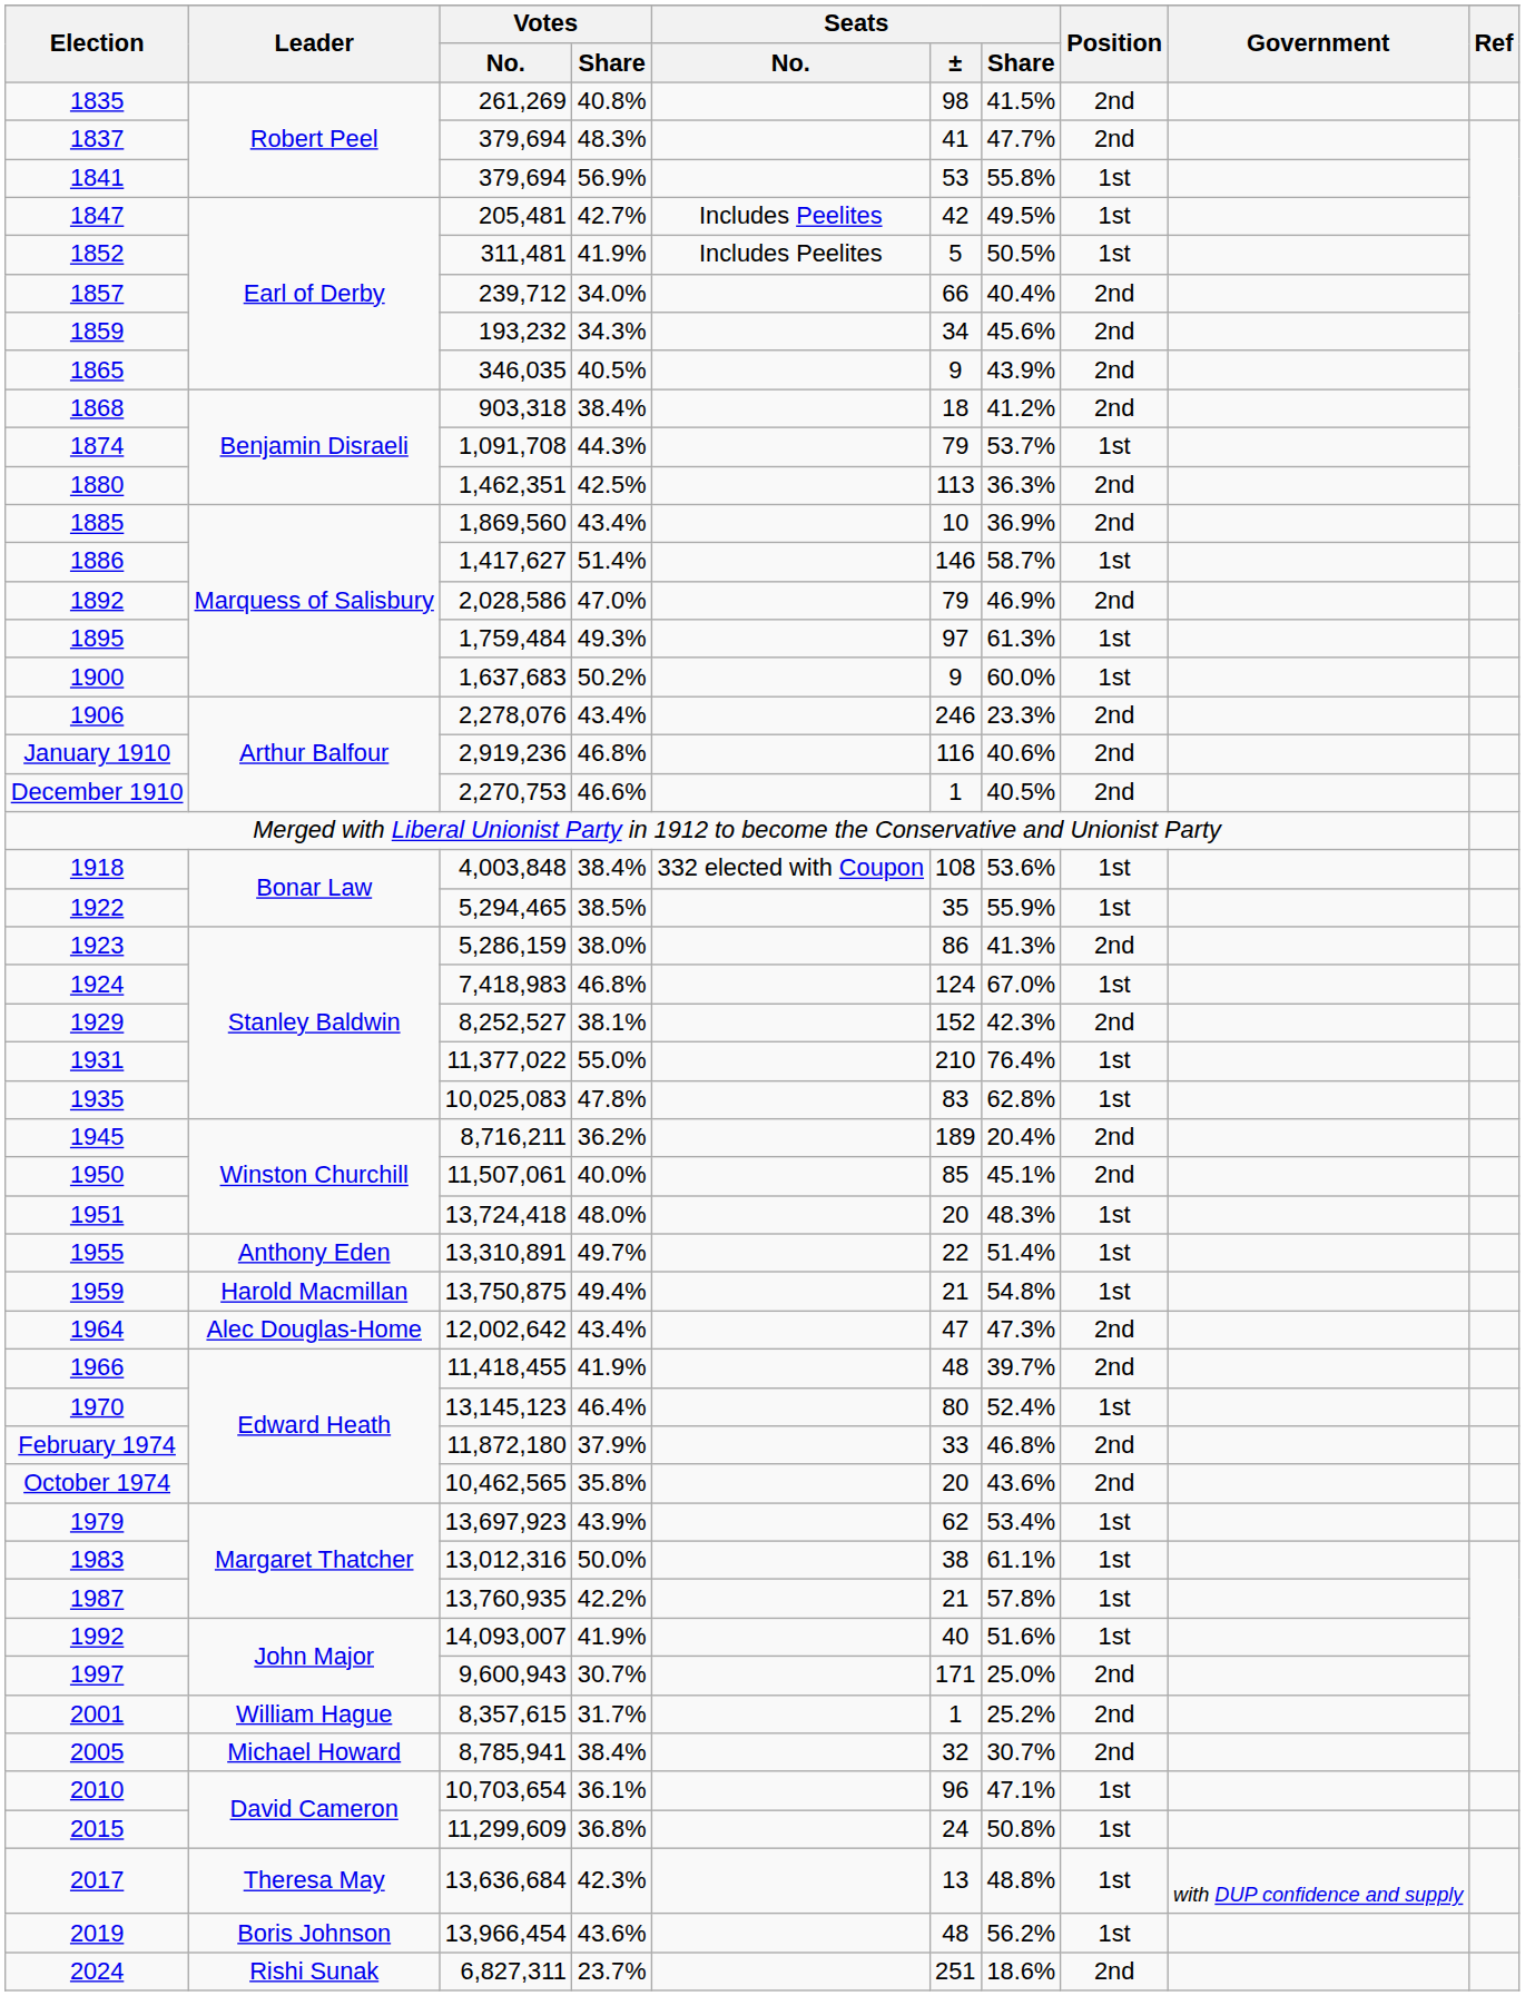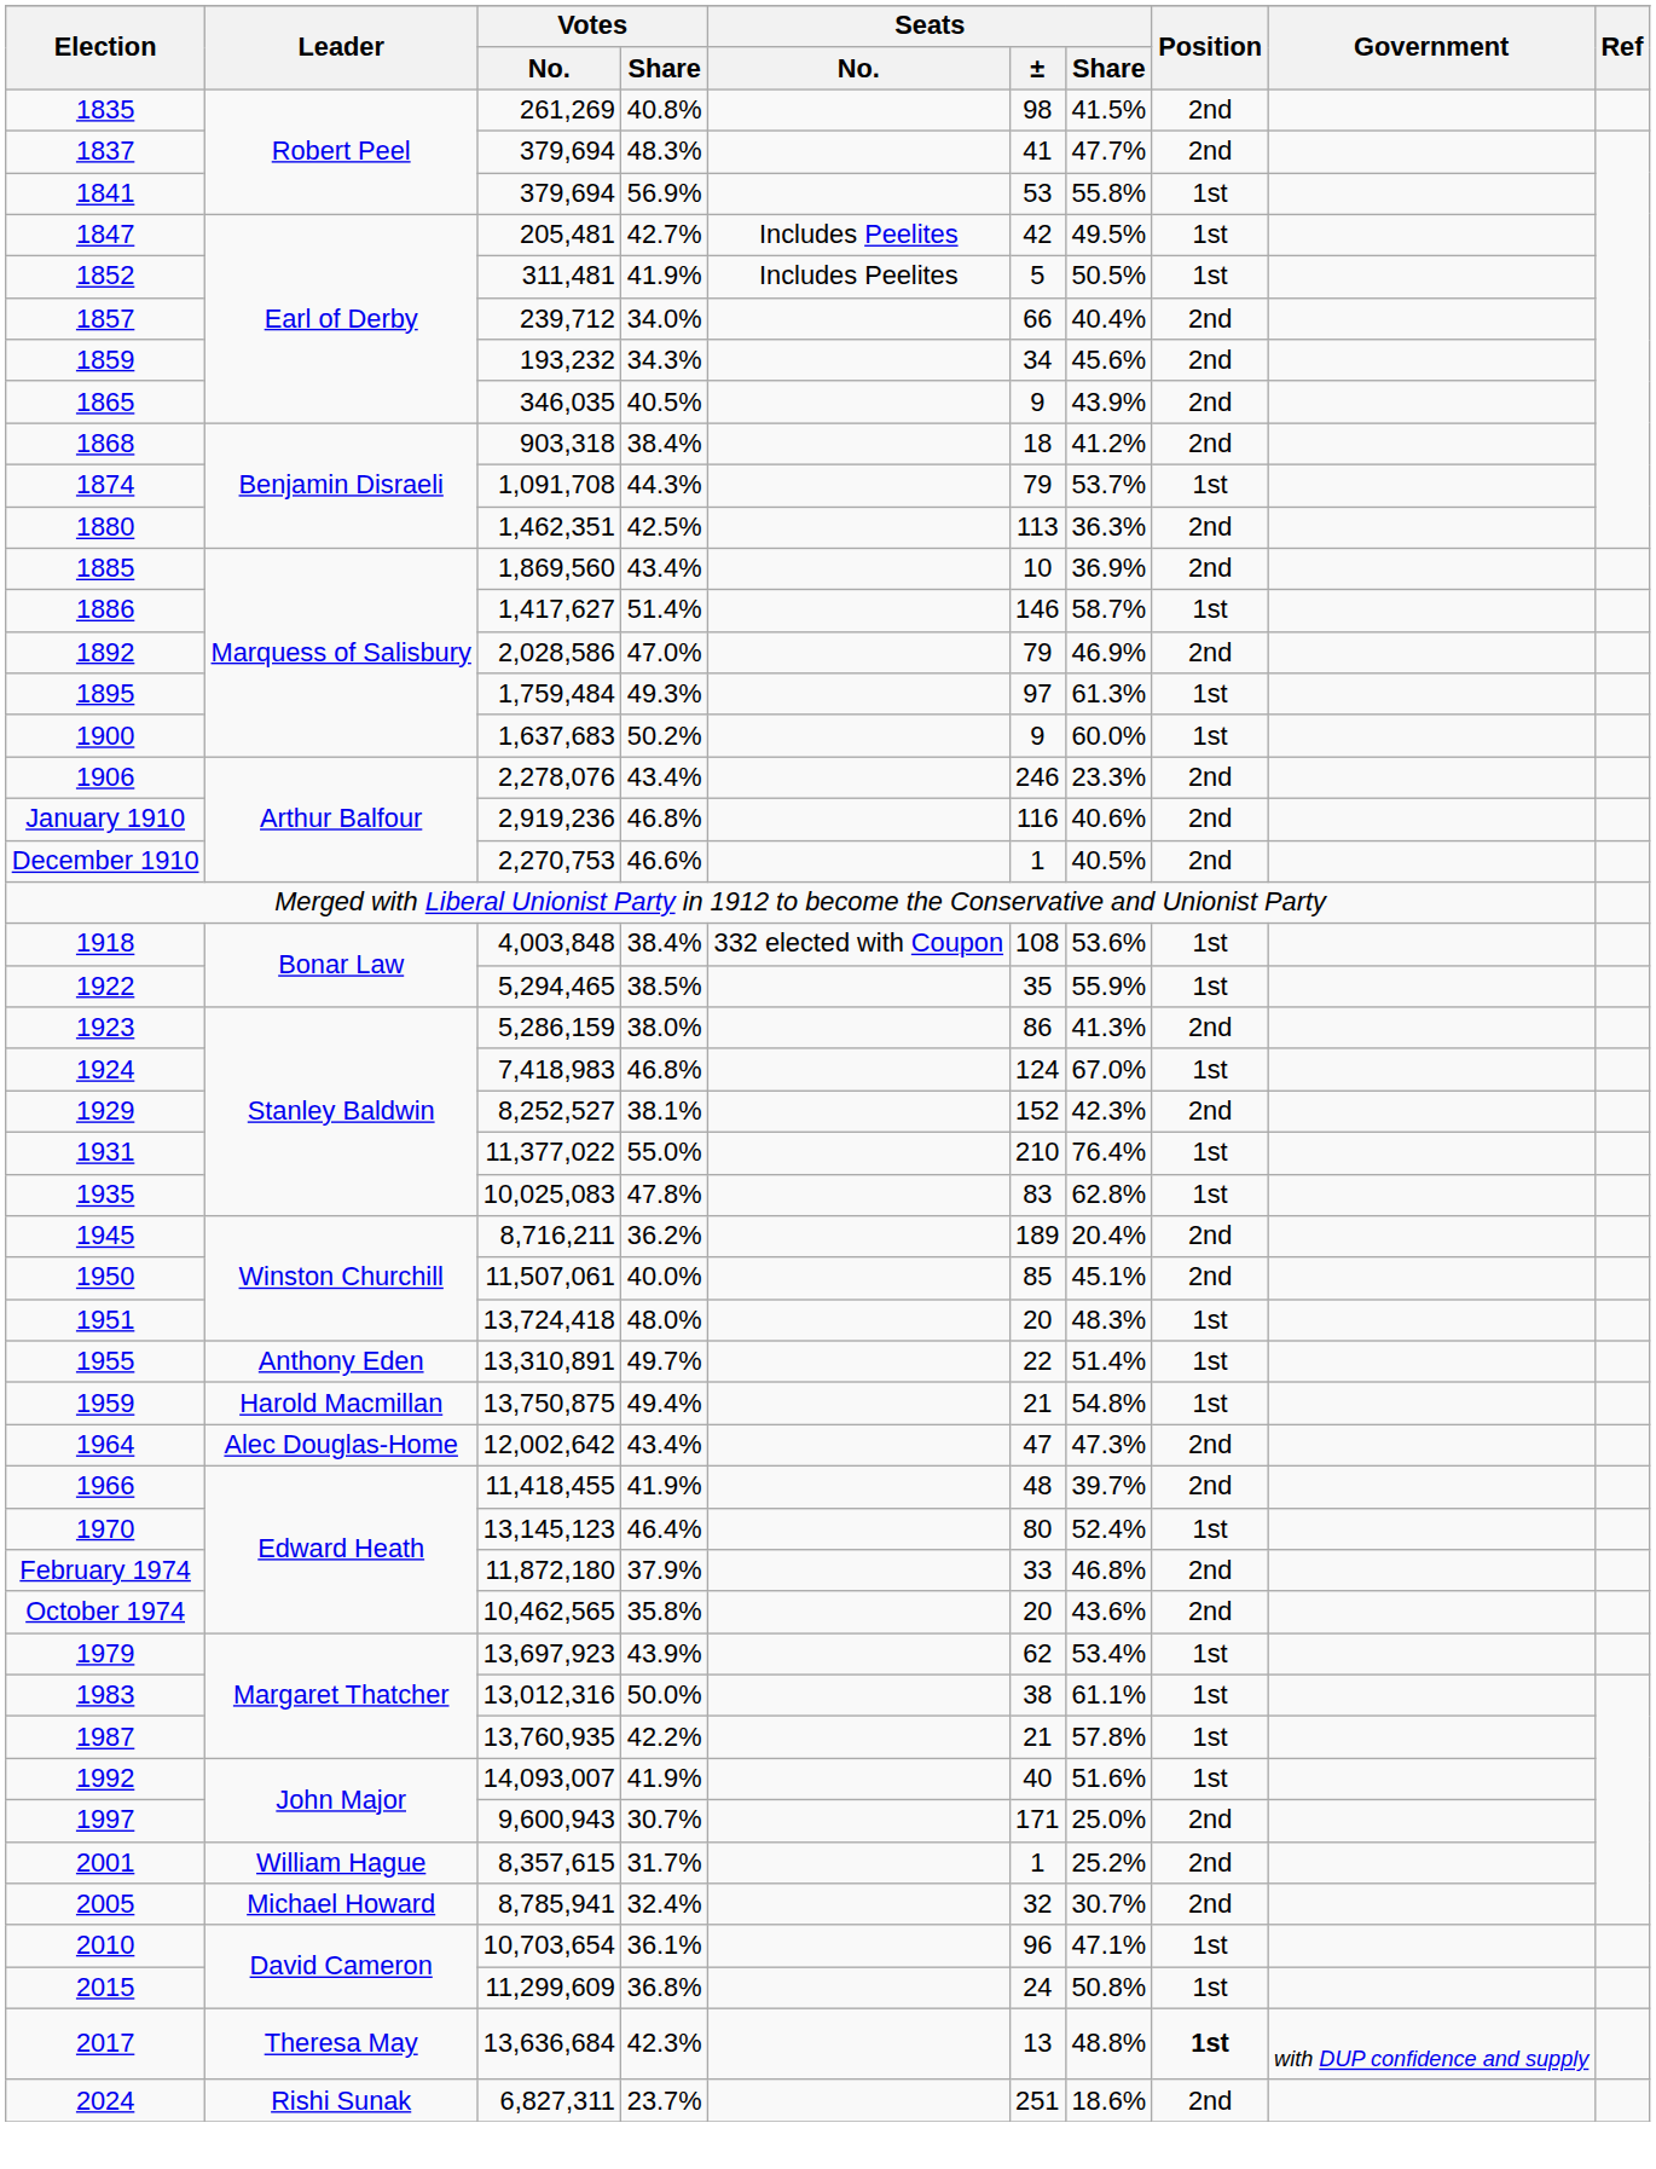 <table class="wikitable sortable" style="text-align:center">
 <tr>
 </tr>
 <tr>
 <th rowspan=2>Election</th>
 <th rowspan=2>Leader</th>
 <th colspan=2>Votes</th>
 <th colspan=3>Seats</th>
 <th rowspan=2>Position</th>
 <th rowspan=2>Government</th>
 <th rowspan=2>Ref</th>
 </tr>
 <tr>
 <th>No.</th>
 <th>Share</th>
 <th>No.</th>
 <th>±</th>
 <th>Share</th>
 </tr>
 <tr>
 <td><a href='#'>1835</a></td>
 <td rowspan="3"><a href='#'>Robert Peel</a></td>
 <td style="text-align:right;">261,269</td>
 <td style="text-align:right;">40.8%</td>
 <td></td>
 <td> 98</td>
 <td style="text-align:right;">41.5%</td>
 <td> 2nd</td>
 <td></td>
 <td></td>
 </tr>
 <tr>
 <td><a href='#'>1837</a></td>
 <td style="text-align:right;">379,694</td>
 <td style="text-align:right;">48.3%</td>
 <td></td>
 <td> 41</td>
 <td style="text-align:right;">47.7%</td>
 <td> 2nd</td>
 <td></td>
 </tr>
 <tr>
 <td><a href='#'>1841</a></td>
 <td style="text-align:right;">379,694</td>
 <td style="text-align:right;">56.9%</td>
 <td></td>
 <td> 53</td>
 <td style="text-align:right;">55.8%</td>
 <td> 1st</td>
 <td></td>
 </tr>
 <tr>
 <td><a href='#'>1847</a></td>
 <td rowspan="5"><a href='#'>Earl of Derby</a></td>
 <td style="text-align:right;">205,481</td>
 <td style="text-align:right;">42.7%</td>
 <td>Includes <a href='#'>Peelites</a></td>
 <td> 42</td>
 <td style="text-align:right;">49.5%</td>
 <td> 1st</td>
 <td></td>
 </tr>
 <tr>
 <td><a href='#'>1852</a></td>
 <td style="text-align:right;">311,481</td>
 <td style="text-align:right;">41.9%</td>
 <td>Includes Peelites</td>
 <td> 5</td>
 <td style="text-align:right;">50.5%</td>
 <td> 1st</td>
 <td></td>
 </tr>
 <tr>
 <td><a href='#'>1857</a></td>
 <td style="text-align:right;">239,712</td>
 <td style="text-align:right;">34.0%</td>
 <td></td>
 <td> 66</td>
 <td style="text-align:right;">40.4%</td>
 <td> 2nd</td>
 <td></td>
 </tr>
 <tr>
 <td><a href='#'>1859</a></td>
 <td style="text-align:right;">193,232</td>
 <td style="text-align:right;">34.3%</td>
 <td></td>
 <td> 34</td>
 <td style="text-align:right;">45.6%</td>
 <td> 2nd</td>
 <td></td>
 </tr>
 <tr>
 <td><a href='#'>1865</a></td>
 <td style="text-align:right;">346,035</td>
 <td style="text-align:right;">40.5%</td>
 <td></td>
 <td> 9</td>
 <td style="text-align:right;">43.9%</td>
 <td> 2nd</td>
 <td></td>
 </tr>
 <tr>
 <td><a href='#'>1868</a></td>
 <td rowspan="3"><a href='#'>Benjamin Disraeli</a></td>
 <td style="text-align:right;">903,318</td>
 <td style="text-align:right;">38.4%</td>
 <td></td>
 <td> 18</td>
 <td style="text-align:right;">41.2%</td>
 <td> 2nd</td>
 <td></td>
 </tr>
 <tr>
 <td><a href='#'>1874</a></td>
 <td style="text-align:right;">1,091,708</td>
 <td style="text-align:right;">44.3%</td>
 <td></td>
 <td> 79</td>
 <td style="text-align:right;">53.7%</td>
 <td> 1st</td>
 <td></td>
 </tr>
 <tr>
 <td><a href='#'>1880</a></td>
 <td style="text-align:right;">1,462,351</td>
 <td style="text-align:right;">42.5%</td>
 <td></td>
 <td> 113</td>
 <td style="text-align:right;">36.3%</td>
 <td> 2nd</td>
 <td></td>
 </tr>
 <tr>
 <td><a href='#'>1885</a></td>
 <td rowspan="5"><a href='#'>Marquess of Salisbury</a></td>
 <td style="text-align:right;">1,869,560</td>
 <td style="text-align:right;">43.4%</td>
 <td></td>
 <td> 10</td>
 <td style="text-align:right;">36.9%</td>
 <td> 2nd</td>
 <td></td>
 <td></td>
 </tr>
 <tr>
 <td><a href='#'>1886</a></td>
 <td style="text-align:right;">1,417,627</td>
 <td style="text-align:right;">51.4%</td>
 <td></td>
 <td> 146</td>
 <td style="text-align:right;">58.7%</td>
 <td> 1st</td>
 <td></td>
 <td></td>
 </tr>
 <tr>
 <td><a href='#'>1892</a></td>
 <td style="text-align:right;">2,028,586</td>
 <td style="text-align:right;">47.0%</td>
 <td></td>
 <td> 79</td>
 <td style="text-align:right;">46.9%</td>
 <td> 2nd</td>
 <td></td>
 <td></td>
 </tr>
 <tr>
 <td><a href='#'>1895</a></td>
 <td style="text-align:right;">1,759,484</td>
 <td style="text-align:right;">49.3%</td>
 <td></td>
 <td> 97</td>
 <td style="text-align:right;">61.3%</td>
 <td> 1st</td>
 <td></td>
 <td></td>
 </tr>
 <tr>
 <td><a href='#'>1900</a></td>
 <td style="text-align:right;">1,637,683</td>
 <td style="text-align:right;">50.2%</td>
 <td></td>
 <td> 9</td>
 <td style="text-align:right;">60.0%</td>
 <td> 1st</td>
 <td></td>
 <td></td>
 </tr>
 <tr>
 <td><a href='#'>1906</a></td>
 <td rowspan="3"><a href='#'>Arthur Balfour</a></td>
 <td style="text-align:right;">2,278,076</td>
 <td style="text-align:right;">43.4%</td>
 <td></td>
 <td> 246</td>
 <td style="text-align:right;">23.3%</td>
 <td> 2nd</td>
 <td></td>
 <td></td>
 </tr>
 <tr>
 <td data-sort-value="1910-1"><a href='#'>January 1910</a></td>
 <td style="text-align:right;">2,919,236</td>
 <td style="text-align:right;">46.8%</td>
 <td></td>
 <td> 116</td>
 <td style="text-align:right;">40.6%</td>
 <td> 2nd</td>
 <td></td>
 <td></td>
 </tr>
 <tr>
 <td data-sort-value="1910-2"><a href='#'>December 1910</a></td>
 <td style="text-align:right;">2,270,753</td>
 <td style="text-align:right;">46.6%</td>
 <td></td>
 <td> 1</td>
 <td style="text-align:right;">40.5%</td>
 <td> 2nd</td>
 <td></td>
 <td></td>
 </tr>
 <tr>
 <td colspan="9" data-sort-value="1912" style="text-align: center;"><em>Merged with <a href='#'>Liberal Unionist Party</a> in 1912 to become the Conservative and Unionist Party</em></td>
 </tr>
 <tr>
 <td><a href='#'>1918</a></td>
 <td rowspan="2"><a href='#'>Bonar Law</a></td>
 <td style="text-align:right;">4,003,848</td>
 <td style="text-align:right;">38.4%</td>
 <td>332 elected with <a href='#'>Coupon</a></td>
 <td> 108</td>
 <td style="text-align:right;">53.6%</td>
 <td> 1st</td>
 <td></td>
 <td></td>
 </tr>
 <tr>
 <td><a href='#'>1922</a></td>
 <td style="text-align:right;">5,294,465</td>
 <td style="text-align:right;">38.5%</td>
 <td></td>
 <td> 35</td>
 <td style="text-align:right;">55.9%</td>
 <td> 1st</td>
 <td></td>
 <td></td>
 </tr>
 <tr>
 <td><a href='#'>1923</a></td>
 <td rowspan="5"><a href='#'>Stanley Baldwin</a></td>
 <td style="text-align:right;">5,286,159</td>
 <td style="text-align:right;">38.0%</td>
 <td></td>
 <td> 86</td>
 <td style="text-align:right;">41.3%</td>
 <td> 2nd</td>
 <td></td>
 <td></td>
 </tr>
 <tr>
 <td><a href='#'>1924</a></td>
 <td style="text-align:right;">7,418,983</td>
 <td style="text-align:right;">46.8%</td>
 <td></td>
 <td> 124</td>
 <td style="text-align:right;">67.0%</td>
 <td> 1st</td>
 <td></td>
 <td></td>
 </tr>
 <tr>
 <td><a href='#'>1929</a></td>
 <td style="text-align:right;">8,252,527</td>
 <td style="text-align:right;">38.1%</td>
 <td></td>
 <td> 152</td>
 <td style="text-align:right;">42.3%</td>
 <td> 2nd</td>
 <td></td>
 <td></td>
 </tr>
 <tr>
 <td><a href='#'>1931</a></td>
 <td style="text-align:right;">11,377,022</td>
 <td style="text-align:right;">55.0%</td>
 <td></td>
 <td> 210</td>
 <td style="text-align:right;">76.4%</td>
 <td> 1st</td>
 <td></td>
 <td></td>
 </tr>
 <tr>
 <td><a href='#'>1935</a></td>
 <td style="text-align:right;">10,025,083</td>
 <td style="text-align:right;">47.8%</td>
 <td></td>
 <td> 83</td>
 <td style="text-align:right;">62.8%</td>
 <td> 1st</td>
 <td></td>
 <td></td>
 </tr>
 <tr>
 <td><a href='#'>1945</a></td>
 <td rowspan="3"><a href='#'>Winston Churchill</a></td>
 <td style="text-align:right;">8,716,211</td>
 <td style="text-align:right;">36.2%</td>
 <td></td>
 <td> 189</td>
 <td style="text-align:right;">20.4%</td>
 <td> 2nd</td>
 <td></td>
 <td></td>
 </tr>
 <tr>
 <td><a href='#'>1950</a></td>
 <td style="text-align:right;">11,507,061</td>
 <td style="text-align:right;">40.0%</td>
 <td></td>
 <td> 85</td>
 <td style="text-align:right;">45.1%</td>
 <td> 2nd</td>
 <td></td>
 <td></td>
 </tr>
 <tr>
 <td><a href='#'>1951</a></td>
 <td style="text-align:right;">13,724,418</td>
 <td style="text-align:right;">48.0%</td>
 <td></td>
 <td> 20</td>
 <td style="text-align:right;">48.3%</td>
 <td> 1st</td>
 <td></td>
 <td></td>
 </tr>
 <tr>
 <td><a href='#'>1955</a></td>
 <td data-sort-value="eden"><a href='#'>Anthony Eden</a></td>
 <td style="text-align:right;">13,310,891</td>
 <td style="text-align:right;">49.7%</td>
 <td></td>
 <td> 22</td>
 <td style="text-align:right;">51.4%</td>
 <td> 1st</td>
 <td></td>
 <td></td>
 </tr>
 <tr>
 <td><a href='#'>1959</a></td>
 <td data-sort-value="macm"><a href='#'>Harold Macmillan</a></td>
 <td style="text-align:right;">13,750,875</td>
 <td style="text-align:right;">49.4%</td>
 <td></td>
 <td> 21</td>
 <td style="text-align:right;">54.8%</td>
 <td> 1st</td>
 <td></td>
 <td></td>
 </tr>
 <tr>
 <td><a href='#'>1964</a></td>
 <td data-sort-value="dougl"><a href='#'>Alec Douglas-Home</a></td>
 <td style="text-align:right;">12,002,642</td>
 <td style="text-align:right;">43.4%</td>
 <td></td>
 <td> 47</td>
 <td style="text-align:right;">47.3%</td>
 <td> 2nd</td>
 <td></td>
 <td></td>
 </tr>
 <tr>
 <td><a href='#'>1966</a></td>
 <td rowspan="4"><a href='#'>Edward Heath</a></td>
 <td style="text-align:right;">11,418,455</td>
 <td style="text-align:right;">41.9%</td>
 <td></td>
 <td> 48</td>
 <td style="text-align:right;">39.7%</td>
 <td> 2nd</td>
 <td></td>
 <td></td>
 </tr>
 <tr>
 <td><a href='#'>1970</a></td>
 <td style="text-align:right;">13,145,123</td>
 <td style="text-align:right;">46.4%</td>
 <td></td>
 <td> 80</td>
 <td style="text-align:right;">52.4%</td>
 <td> 1st</td>
 <td></td>
 <td></td>
 </tr>
 <tr>
 <td data-sort-value="1974-1"><a href='#'>February 1974</a></td>
 <td style="text-align:right;">11,872,180</td>
 <td style="text-align:right;">37.9%</td>
 <td></td>
 <td> 33</td>
 <td style="text-align:right;">46.8%</td>
 <td> 2nd</td>
 <td></td>
 <td></td>
 </tr>
 <tr>
 <td data-sort-value="1974-2"><a href='#'>October 1974</a></td>
 <td style="text-align:right;">10,462,565</td>
 <td style="text-align:right;">35.8%</td>
 <td></td>
 <td> 20</td>
 <td style="text-align:right;">43.6%</td>
 <td> 2nd</td>
 <td></td>
 <td></td>
 </tr>
 <tr>
 <td><a href='#'>1979</a></td>
 <td rowspan="3"><a href='#'>Margaret Thatcher</a></td>
 <td style="text-align:right;">13,697,923</td>
 <td style="text-align:right;">43.9%</td>
 <td></td>
 <td> 62</td>
 <td style="text-align:right;">53.4%</td>
 <td> 1st</td>
 <td></td>
 <td></td>
 </tr>
 <tr>
 <td><a href='#'>1983</a></td>
 <td style="text-align:right;">13,012,316</td>
 <td style="text-align:right;">50.0%</td>
 <td></td>
 <td> 38</td>
 <td style="text-align:right;">61.1%</td>
 <td> 1st</td>
 <td></td>
 </tr>
 <tr>
 <td><a href='#'>1987</a></td>
 <td style="text-align:right;">13,760,935</td>
 <td style="text-align:right;">42.2%</td>
 <td></td>
 <td> 21</td>
 <td style="text-align:right;">57.8%</td>
 <td> 1st</td>
 <td></td>
 </tr>
 <tr>
 <td><a href='#'>1992</a></td>
 <td rowspan="2"><a href='#'>John Major</a></td>
 <td style="text-align:right;">14,093,007</td>
 <td style="text-align:right;">41.9%</td>
 <td></td>
 <td> 40</td>
 <td style="text-align:right;">51.6%</td>
 <td> 1st</td>
 <td></td>
 </tr>
 <tr>
 <td><a href='#'>1997</a></td>
 <td style="text-align:right;">9,600,943</td>
 <td style="text-align:right;">30.7%</td>
 <td></td>
 <td> 171</td>
 <td style="text-align:right;">25.0%</td>
 <td> 2nd</td>
 <td></td>
 </tr>
 <tr>
 <td><a href='#'>2001</a></td>
 <td data-sort-value="hag"><a href='#'>William Hague</a></td>
 <td style="text-align:right;">8,357,615</td>
 <td style="text-align:right;">31.7%</td>
 <td></td>
 <td> 1</td>
 <td style="text-align:right;">25.2%</td>
 <td> 2nd</td>
 <td></td>
 </tr>
 <tr>
 <td><a href='#'>2005</a></td>
 <td data-sort-value="how"><a href='#'>Michael Howard</a></td>
 <td style="text-align:right;">8,785,941</td>
-<td style="text-align:right;">38.4%</td>
+<td style="text-align:right;">32.4%</td>
 <td></td>
 <td> 32</td>
 <td style="text-align:right;">30.7%</td>
 <td> 2nd</td>
 <td></td>
 </tr>
 <tr>
 <td><a href='#'>2010</a></td>
 <td rowspan="2"><a href='#'>David Cameron</a></td>
 <td style="text-align:right;">10,703,654</td>
 <td style="text-align:right;">36.1%</td>
 <td></td>
 <td> 96</td>
 <td style="text-align:right;">47.1%</td>
 <td> 1st</td>
 <td></td>
 <td></td>
 </tr>
 <tr>
 <td><a href='#'>2015</a></td>
 <td style="text-align:right;">11,299,609</td>
 <td style="text-align:right;">36.8%</td>
 <td></td>
 <td> 24</td>
 <td style="text-align:right;">50.8%</td>
 <td> 1st</td>
 <td></td>
 <td></td>
 </tr>
 <tr>
 <td><a href='#'>2017</a></td>
 <td data-sort-value="may"><a href='#'>Theresa May</a></td>
 <td style="text-align:right;">13,636,684</td>
 <td style="text-align:right;">42.3%</td>
 <td></td>
 <td> 13</td>
 <td style="text-align:right;">48.8%</td>
-<td> 1st</td>
+<td><strong> 1st</strong></td>
 <td> <br><small><em>with <a href='#'>DUP confidence and supply</a></em></small></td>
-<td></td>
-</tr>
-<tr>
-<td><a href='#'>2019</a></td>
-<td data-sort-value="johnson"><a href='#'>Boris Johnson</a></td>
-<td style="text-align:right;">13,966,454</td>
-<td style="text-align:right;">43.6%</td>
-<td></td>
-<td> 48</td>
-<td style="text-align:right;">56.2%</td>
-<td> 1st</td>
-<td></td>
 <td></td>
 </tr>
 <tr>
 <td><a href='#'>2024</a></td>
 <td data-sort-value="sunak"><a href='#'>Rishi Sunak</a></td>
 <td style="text-align:right;">6,827,311</td>
 <td style="text-align:right;">23.7%</td>
 <td></td>
 <td> 251</td>
 <td style="text-align:right;">18.6%</td>
 <td> 2nd</td>
 <td></td>
 <td></td>
 </tr>
 </table>
